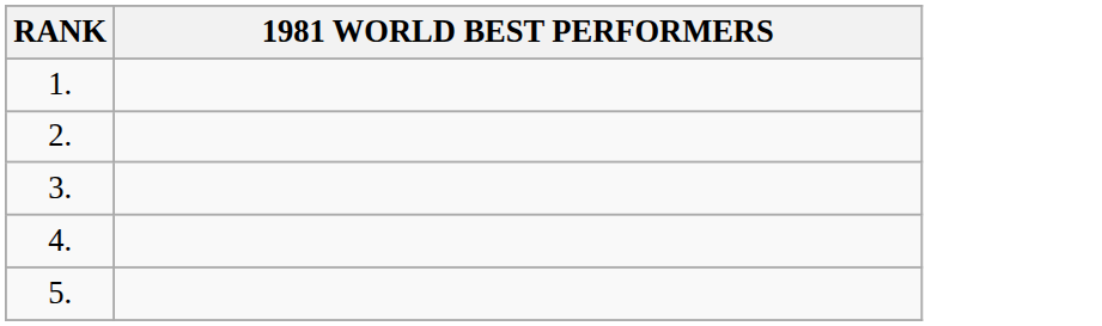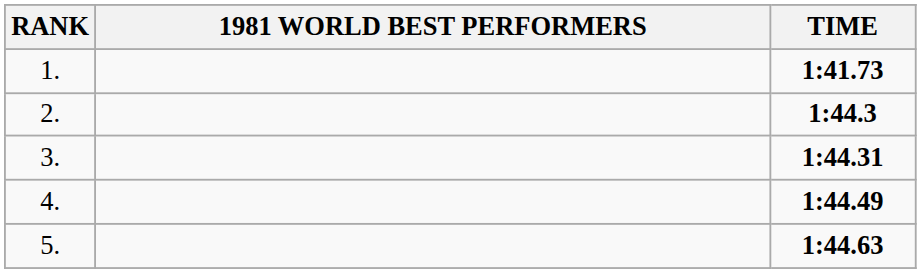 <table class="wikitable" style="border-collapse: collapse; font-size: 90%;">
 <tr>
 <th>RANK</th>
 <th align="center" style="width: 25em">1981 WORLD BEST PERFORMERS</th>
+<th align="center" style="width: 5em">TIME</th>
 </tr>
 <tr>
 <td align="center">1.</td>
 <td></td>
+<td align="center"><strong>1:41.73</strong></td>
 </tr>
 <tr>
 <td align="center">2.</td>
 <td></td>
+<td align="center"><strong>1:44.3</strong></td>
 </tr>
 <tr>
 <td align="center">3.</td>
 <td></td>
+<td align="center"><strong>1:44.31</strong></td>
 </tr>
 <tr>
 <td align="center">4.</td>
 <td></td>
+<td align="center"><strong>1:44.49</strong></td>
 </tr>
 <tr>
 <td align="center">5.</td>
 <td></td>
+<td align="center"><strong>1:44.63</strong></td>
 </tr>
 </table>
